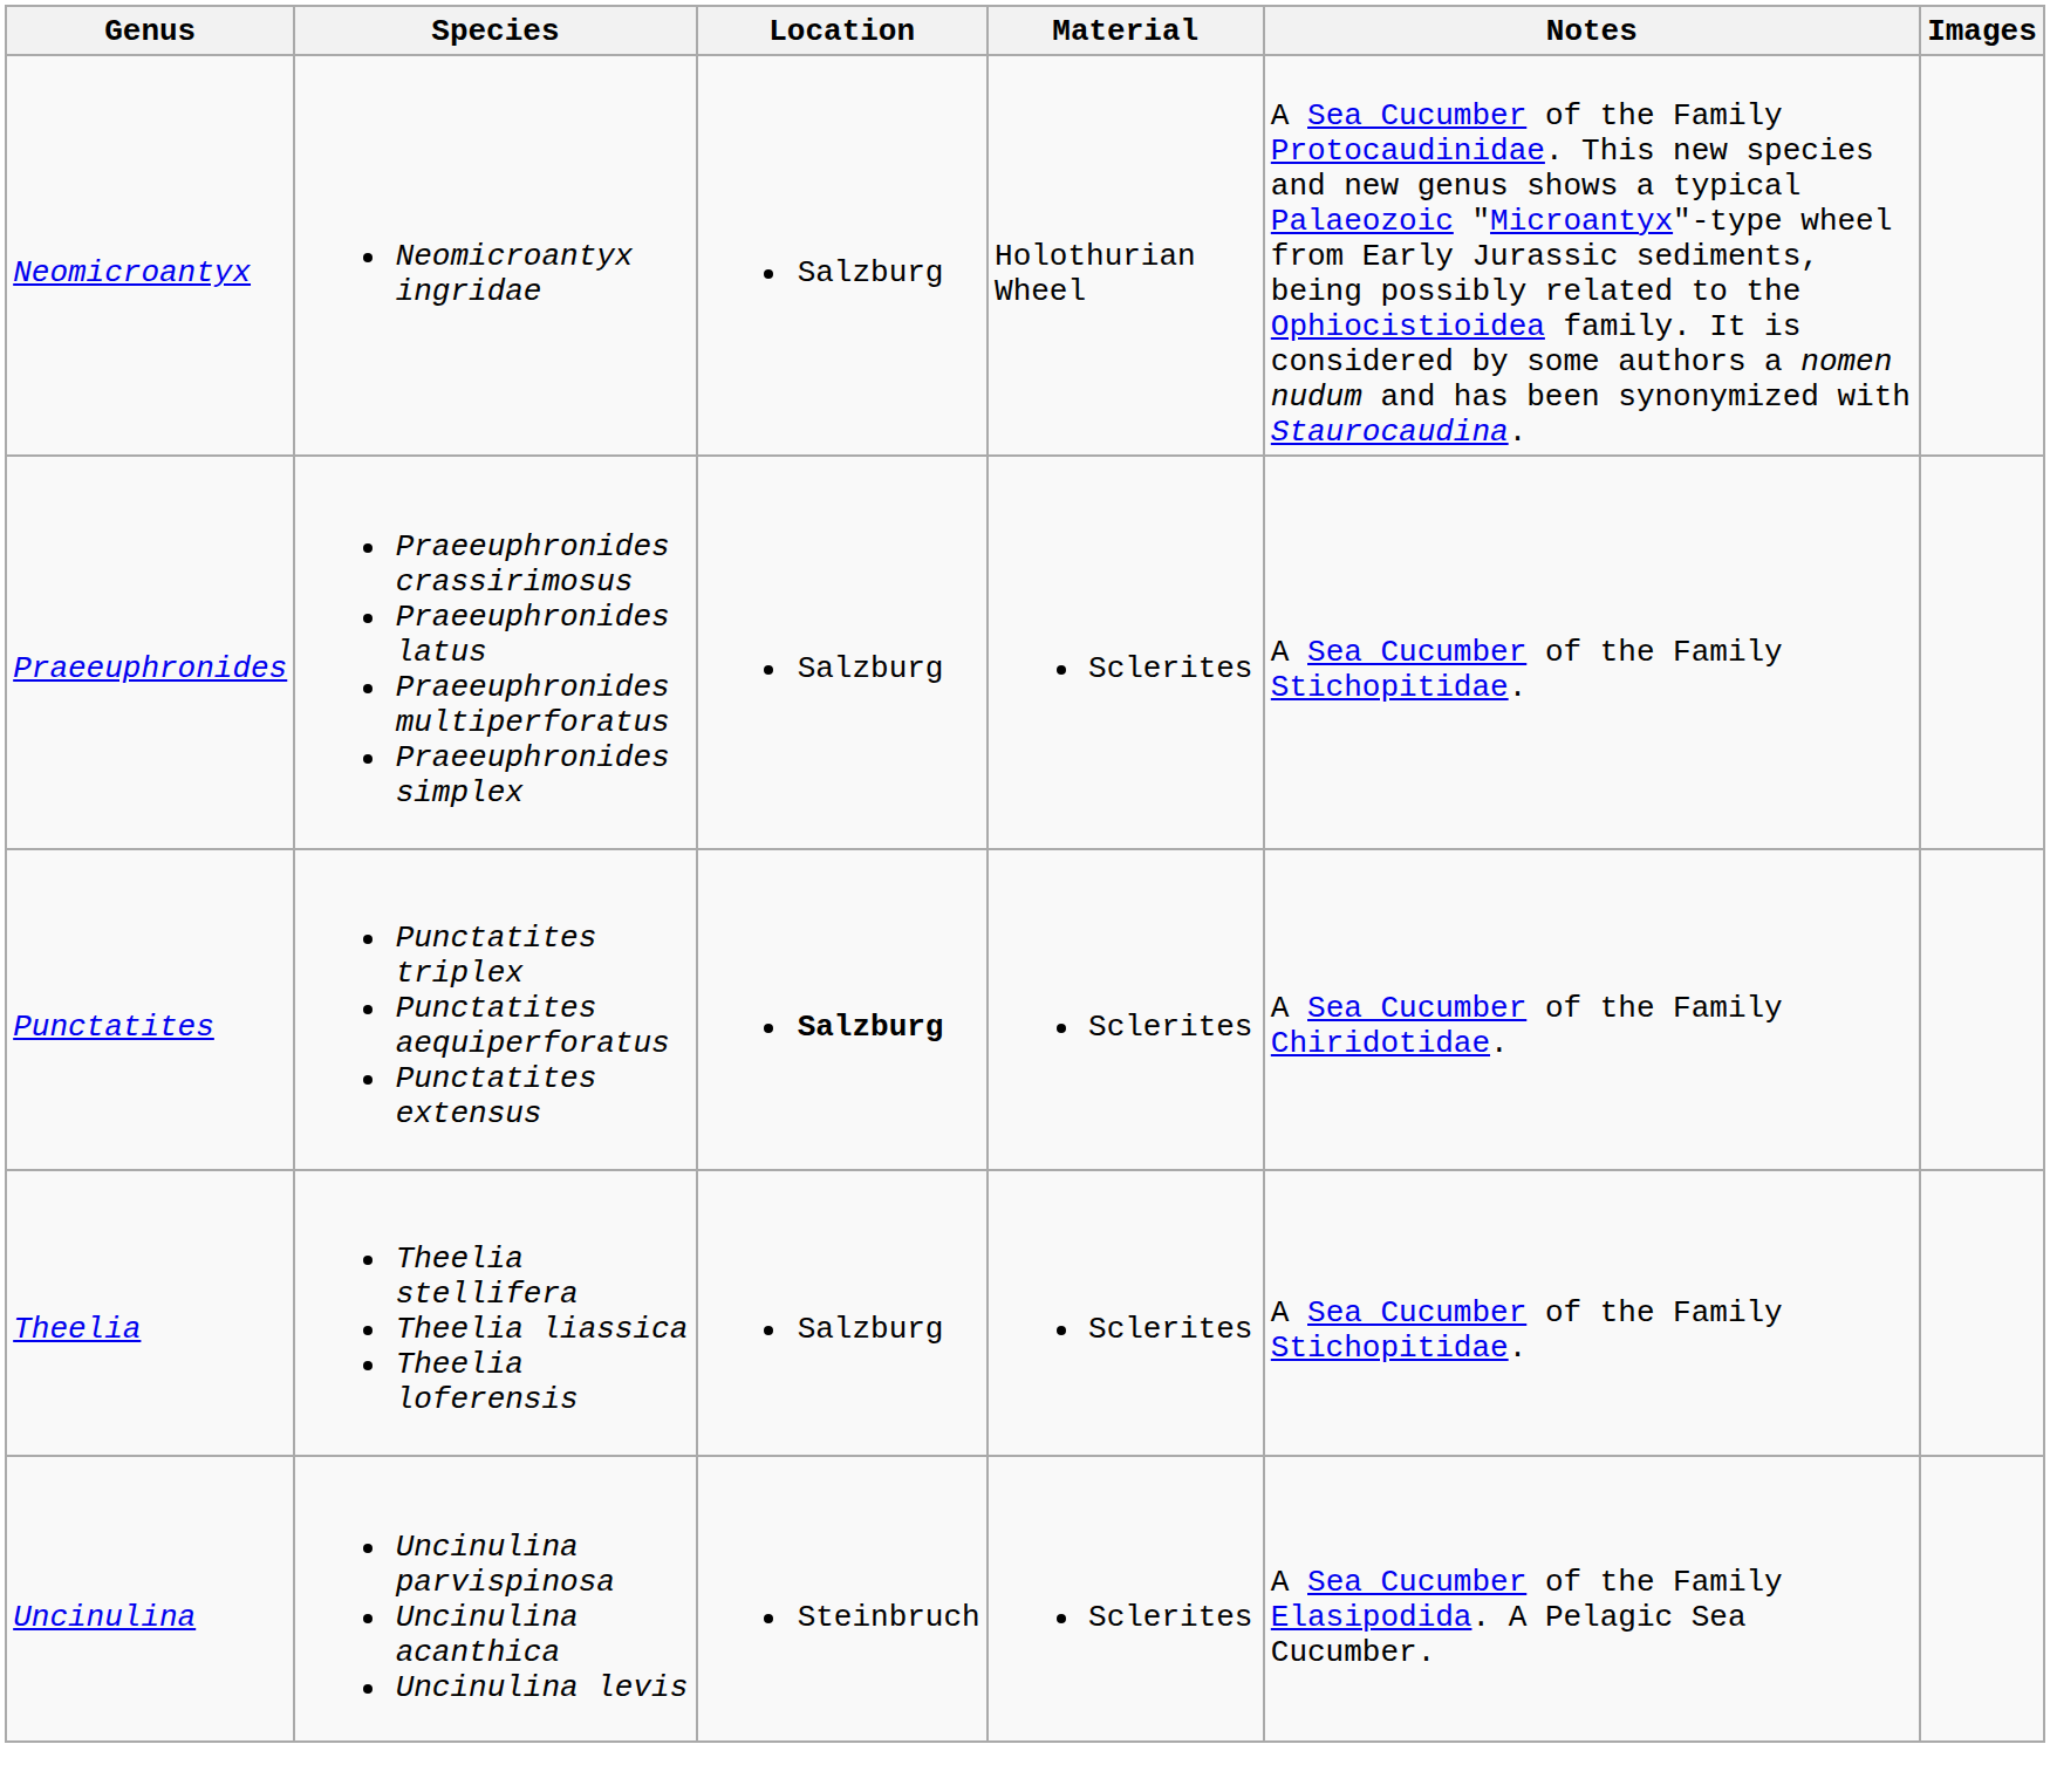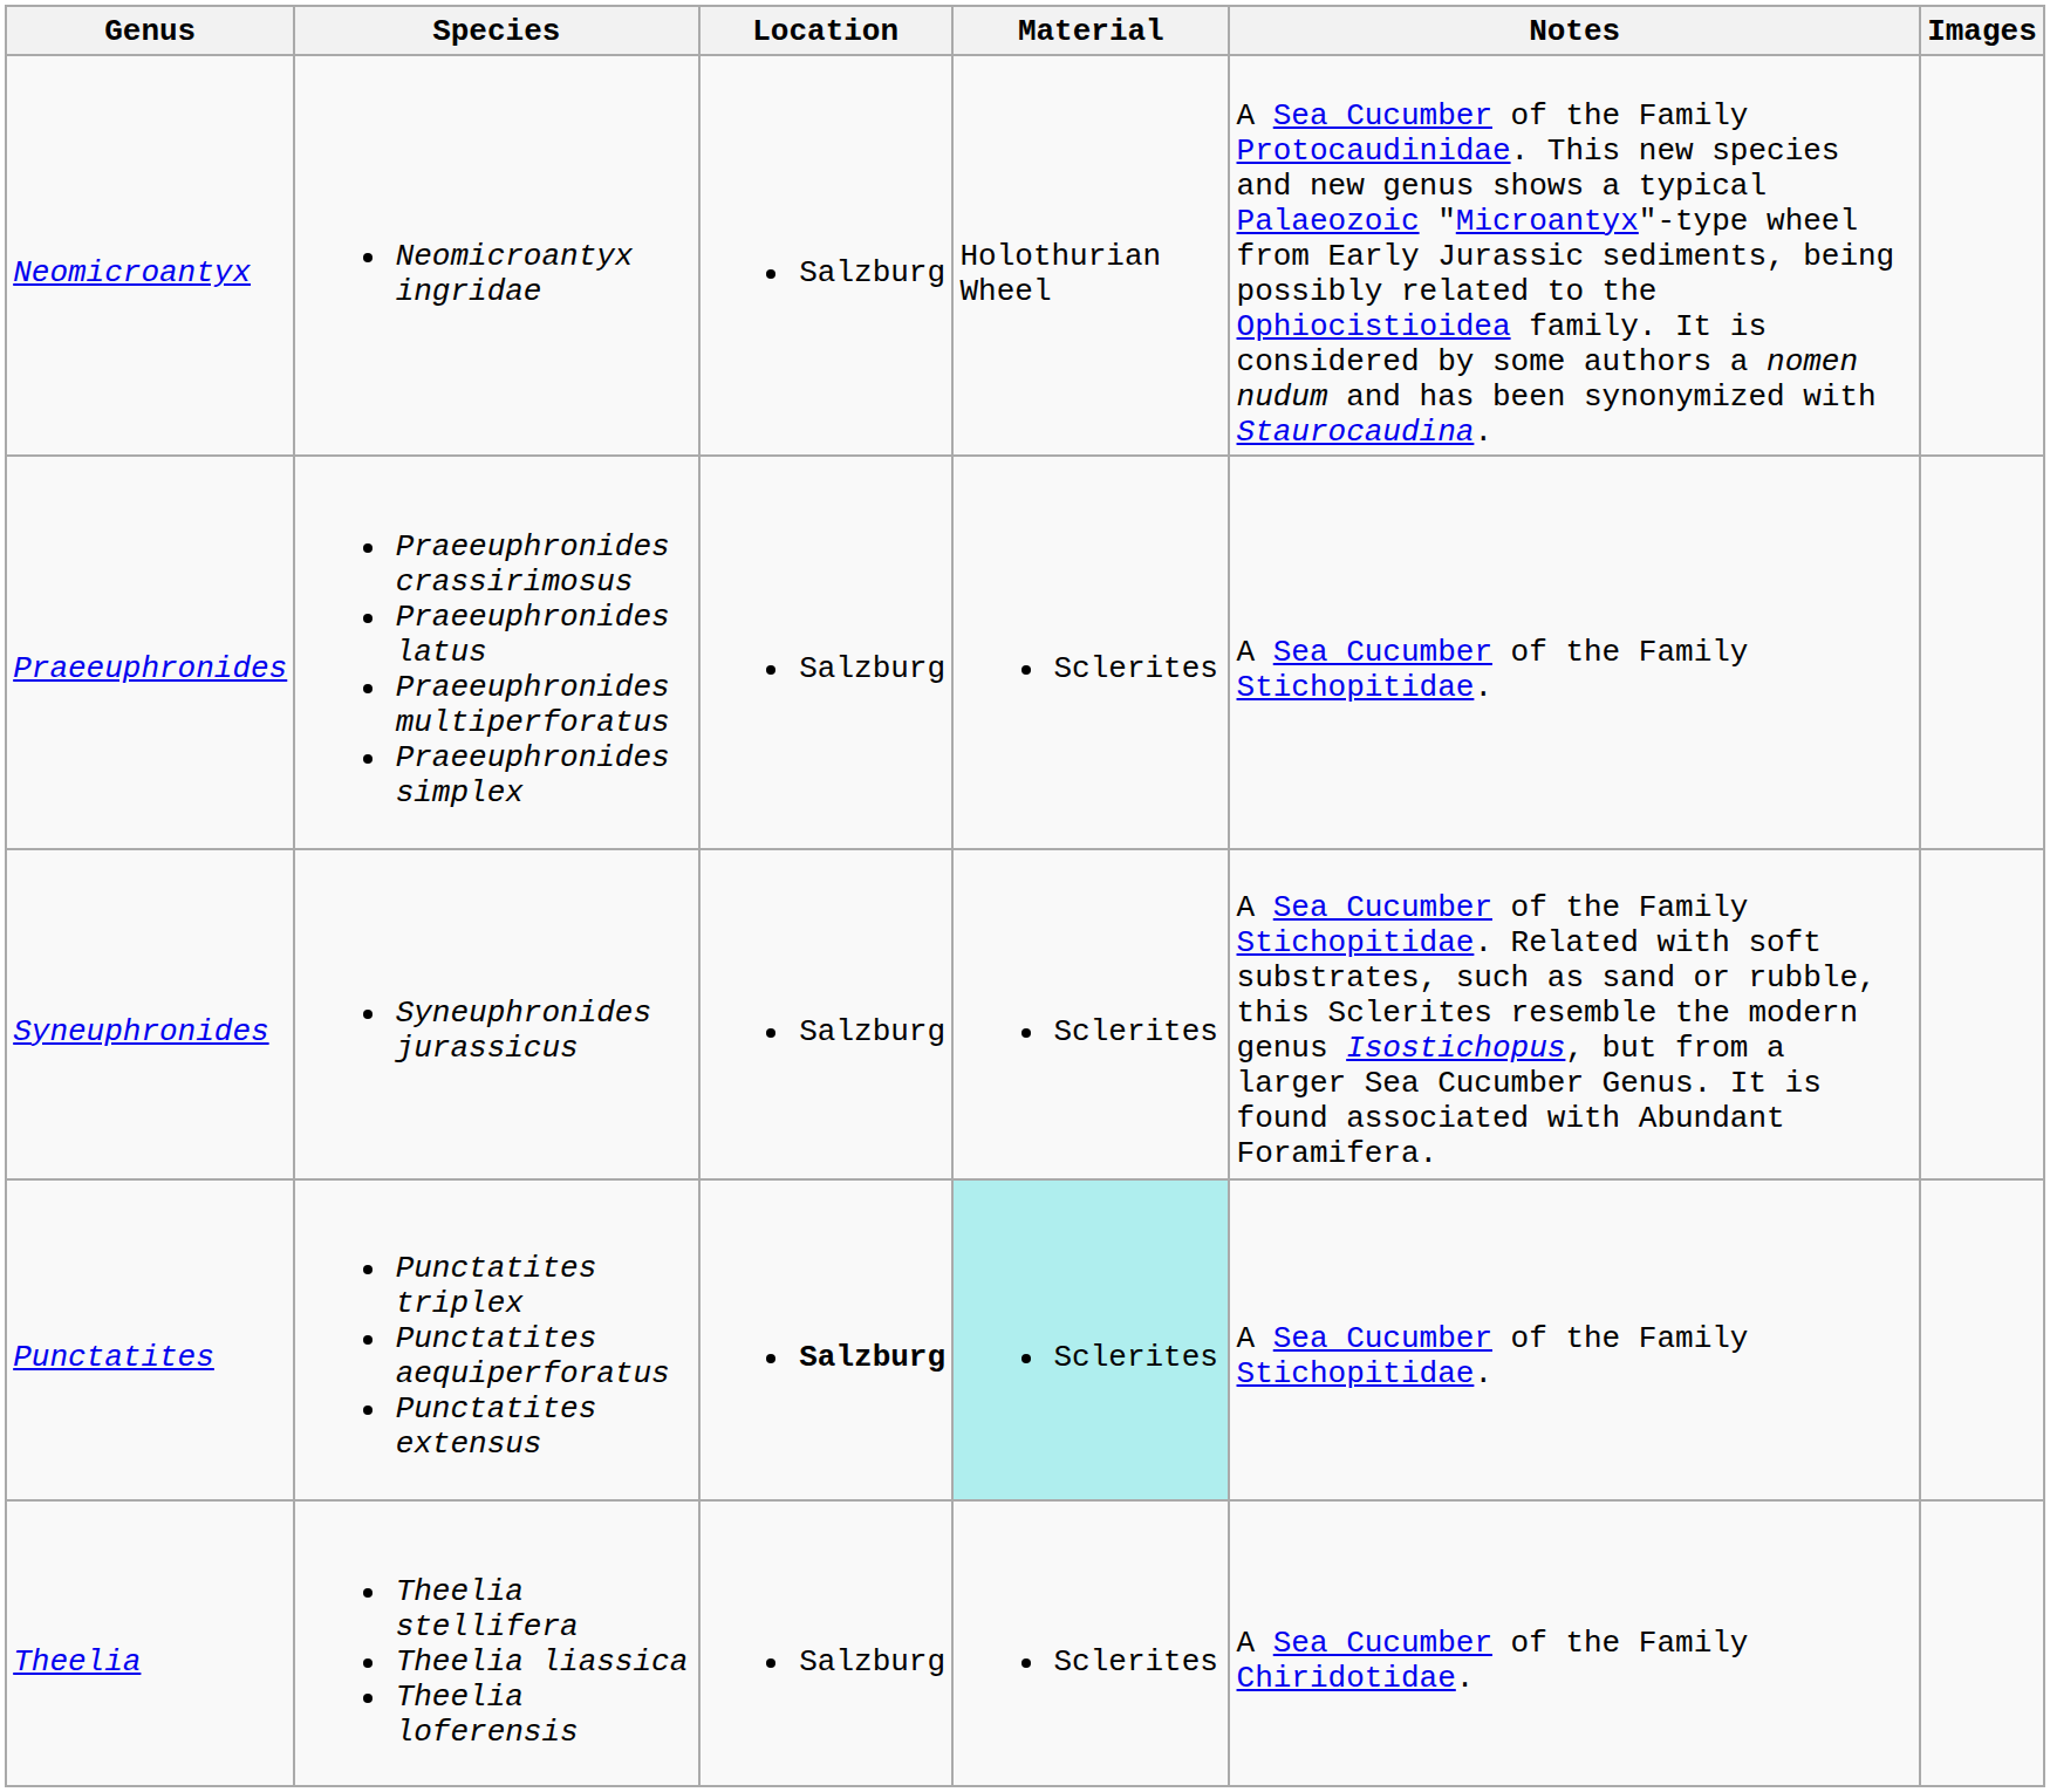 <table class = "wikitable">
 <tr>
 <th>Genus</th>
 <th>Species</th>
 <th>Location</th>
 <th>Material</th>
 <th>Notes</th>
 <th>Images</th>
 </tr>
 <tr>
 <td><br><em><a href='#'>Neomicroantyx</a></em></td>
 <td><br><ul><li><em>Neomicroantyx ingridae</em></li></ul></td>
 <td><br><ul><li>Salzburg</li></ul></td>
 <td><br>Holothurian Wheel</td>
 <td><br>A <a href='#'>Sea Cucumber</a> of the Family <a href='#'>Protocaudinidae</a>.  This new species and new genus shows a typical <a href='#'>Palaeozoic</a> "<a href='#'>Microantyx</a>"-type wheel from Early Jurassic sediments, being possibly related to the <a href='#'>Ophiocistioidea</a> family. It is considered by some authors a <em>nomen nudum</em> and has been synonymized with <em><a href='#'>Staurocaudina</a></em>.</td>
 <td><br></td>
 </tr>
 <tr>
 <td><br><em><a href='#'>Praeeuphronides</a></em></td>
 <td><br><ul><li><em>Praeeuphronides crassirimosus</em></li><li><em>Praeeuphronides latus</em></li><li><em>Praeeuphronides multiperforatus</em></li><li><em>Praeeuphronides simplex</em></li></ul></td>
 <td><br><ul><li>Salzburg</li></ul></td>
 <td><br><ul><li>Sclerites</li></ul></td>
 <td><br>A <a href='#'>Sea Cucumber</a> of the Family <a href='#'>Stichopitidae</a>.</td>
 <td></td>
 </tr>
 <tr>
+<td><br><em><a href='#'>Syneuphronides</a></em></td>
+<td><br><ul><li><em>Syneuphronides jurassicus</em></li></ul></td>
+<td><br><ul><li>Salzburg</li></ul></td>
+<td><br><ul><li>Sclerites</li></ul></td>
+<td><br>A <a href='#'>Sea Cucumber</a> of the Family <a href='#'>Stichopitidae</a>. Related with soft substrates, such as sand or rubble, this Sclerites resemble the modern genus <em><a href='#'>Isostichopus</a></em>, but from a larger Sea Cucumber Genus. It is found associated with Abundant Foramifera.</td>
+<td><br></td>
+</tr>
+<tr>
 <td><br><em><a href='#'>Punctatites</a></em></td>
 <td><br><ul><li><em>Punctatites triplex</em></li><li><em>Punctatites aequiperforatus</em></li><li><em>Punctatites extensus</em></li></ul></td>
 <td><strong><br><ul><li>Salzburg</li></ul></strong></td>
-<td><br><ul><li>Sclerites</li></ul></td>
-<td><br>A <a href='#'>Sea Cucumber</a> of the Family <a href='#'>Chiridotidae</a>.</td>
+<td style="background: paleturquoise;"><br><ul><li>Sclerites</li></ul></td>
+<td><br>A <a href='#'>Sea Cucumber</a> of the Family <a href='#'>Stichopitidae</a>.</td>
 <td></td>
 </tr>
 <tr>
 <td><br><em><a href='#'>Theelia</a></em></td>
 <td><br><ul><li><em>Theelia stellifera</em></li><li><em>Theelia liassica</em></li><li><em>Theelia loferensis</em></li></ul></td>
 <td><br><ul><li>Salzburg</li></ul></td>
 <td><br><ul><li>Sclerites</li></ul></td>
-<td><br>A <a href='#'>Sea Cucumber</a> of the Family <a href='#'>Stichopitidae</a>.</td>
+<td><br>A <a href='#'>Sea Cucumber</a> of the Family <a href='#'>Chiridotidae</a>.</td>
 <td></td>
-</tr>
-<tr>
-<td><br><em><a href='#'>Uncinulina</a></em></td>
-<td><br><ul><li><em>Uncinulina parvispinosa</em></li><li><em>Uncinulina acanthica</em></li><li><em>Uncinulina levis</em></li></ul></td>
-<td><br><ul><li>Steinbruch</li></ul></td>
-<td><br><ul><li>Sclerites</li></ul></td>
-<td><br>A <a href='#'>Sea Cucumber</a> of the Family <a href='#'>Elasipodida</a>. A Pelagic Sea Cucumber.</td>
-<td><br></td>
 </tr>
 <tr>
 </tr>
 </table>
